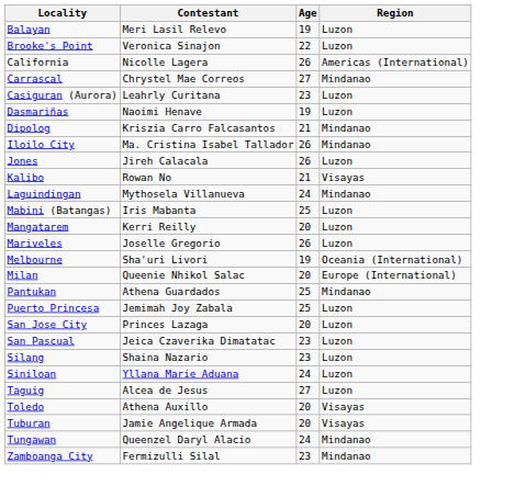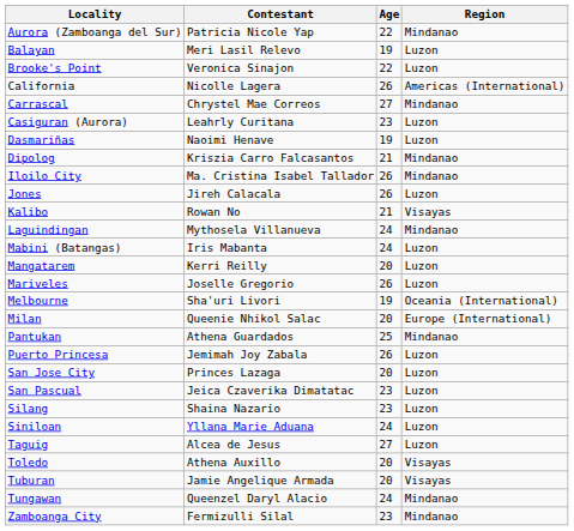 <table class="wikitable sortable" style="font-size: 95%;">
 <tr>
 <th>Locality</th>
 <th>Contestant</th>
 <th>Age</th>
 <th>Region</th>
+</tr>
+<tr>
+<td><a href='#'>Aurora</a> (Zamboanga del Sur)</td>
+<td>Patricia Nicole Yap</td>
+<td>22</td>
+<td>Mindanao</td>
 </tr>
 <tr>
 <td><a href='#'>Balayan</a></td>
 <td>Meri Lasil Relevo</td>
 <td>19</td>
 <td>Luzon</td>
 </tr>
 <tr>
 <td><a href='#'>Brooke's Point</a></td>
 <td>Veronica Sinajon</td>
 <td>22</td>
 <td>Luzon</td>
 </tr>
 <tr>
 <td>California</td>
 <td>Nicolle Lagera</td>
 <td>26</td>
 <td>Americas (International)</td>
 </tr>
 <tr>
 <td><a href='#'>Carrascal</a></td>
 <td>Chrystel Mae Correos</td>
 <td>27</td>
 <td>Mindanao</td>
 </tr>
 <tr>
 <td><a href='#'>Casiguran</a> (Aurora)</td>
 <td>Leahrly Curitana</td>
 <td>23</td>
 <td>Luzon</td>
 </tr>
 <tr>
 <td><a href='#'>Dasmariñas</a></td>
 <td>Naoimi Henave</td>
 <td>19</td>
 <td>Luzon</td>
 </tr>
 <tr>
 <td><a href='#'>Dipolog</a></td>
 <td>Kriszia Carro Falcasantos</td>
 <td>21</td>
 <td>Mindanao</td>
 </tr>
 <tr>
 <td><a href='#'>Iloilo City</a></td>
 <td>Ma. Cristina Isabel Tallador</td>
 <td>26</td>
 <td>Mindanao</td>
 </tr>
 <tr>
 <td><a href='#'>Jones</a></td>
 <td>Jireh Calacala</td>
 <td>26</td>
 <td>Luzon</td>
 </tr>
 <tr>
 <td><a href='#'>Kalibo</a></td>
 <td>Rowan No</td>
 <td>21</td>
 <td>Visayas</td>
 </tr>
 <tr>
 <td><a href='#'>Laguindingan</a></td>
 <td>Mythosela Villanueva</td>
 <td>24</td>
 <td>Mindanao</td>
 </tr>
 <tr>
 <td><a href='#'>Mabini</a> (Batangas)</td>
 <td>Iris Mabanta</td>
-<td>25</td>
+<td>24</td>
 <td>Luzon</td>
 </tr>
 <tr>
 <td><a href='#'>Mangatarem</a></td>
 <td>Kerri Reilly</td>
 <td>20</td>
 <td>Luzon</td>
 </tr>
 <tr>
 <td><a href='#'>Mariveles</a></td>
 <td>Joselle Gregorio</td>
 <td>26</td>
 <td>Luzon</td>
 </tr>
 <tr>
 <td><a href='#'>Melbourne</a></td>
 <td>Sha'uri Livori</td>
 <td>19</td>
 <td>Oceania (International)</td>
 </tr>
 <tr>
 <td><a href='#'>Milan</a></td>
 <td>Queenie Nhikol Salac</td>
 <td>20</td>
 <td>Europe (International)</td>
 </tr>
 <tr>
 <td><a href='#'>Pantukan</a></td>
 <td>Athena Guardados</td>
 <td>25</td>
 <td>Mindanao</td>
 </tr>
 <tr>
 <td><a href='#'>Puerto Princesa</a></td>
 <td>Jemimah Joy Zabala</td>
-<td>25</td>
+<td>26</td>
 <td>Luzon</td>
 </tr>
 <tr>
 <td><a href='#'>San Jose City</a></td>
 <td>Princes Lazaga</td>
 <td>20</td>
 <td>Luzon</td>
 </tr>
 <tr>
 <td><a href='#'>San Pascual</a></td>
 <td>Jeica Czaverika Dimatatac</td>
 <td>23</td>
 <td>Luzon</td>
 </tr>
 <tr>
 <td><a href='#'>Silang</a></td>
 <td>Shaina Nazario</td>
 <td>23</td>
 <td>Luzon</td>
 </tr>
 <tr>
 <td><a href='#'>Siniloan</a></td>
 <td><a href='#'>Yllana Marie Aduana</a></td>
 <td>24</td>
 <td>Luzon</td>
 </tr>
 <tr>
 <td><a href='#'>Taguig</a></td>
 <td>Alcea de Jesus</td>
 <td>27</td>
 <td>Luzon</td>
 </tr>
 <tr>
 <td><a href='#'>Toledo</a></td>
 <td>Athena Auxillo</td>
 <td>20</td>
 <td>Visayas</td>
 </tr>
 <tr>
 <td><a href='#'>Tuburan</a></td>
 <td>Jamie Angelique Armada</td>
 <td>20</td>
 <td>Visayas</td>
 </tr>
 <tr>
 <td><a href='#'>Tungawan</a></td>
 <td>Queenzel Daryl Alacio</td>
 <td>24</td>
 <td>Mindanao</td>
 </tr>
 <tr>
 <td><a href='#'>Zamboanga City</a></td>
 <td>Fermizulli Silal</td>
 <td>23</td>
 <td>Mindanao</td>
 </tr>
 </table>
